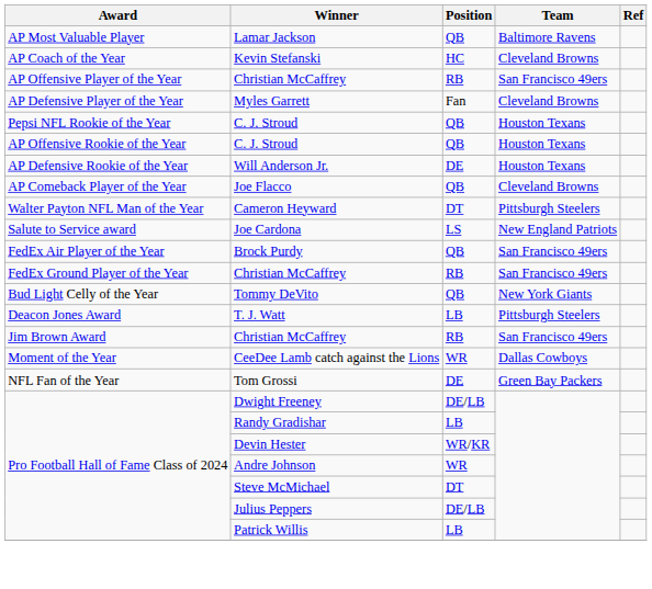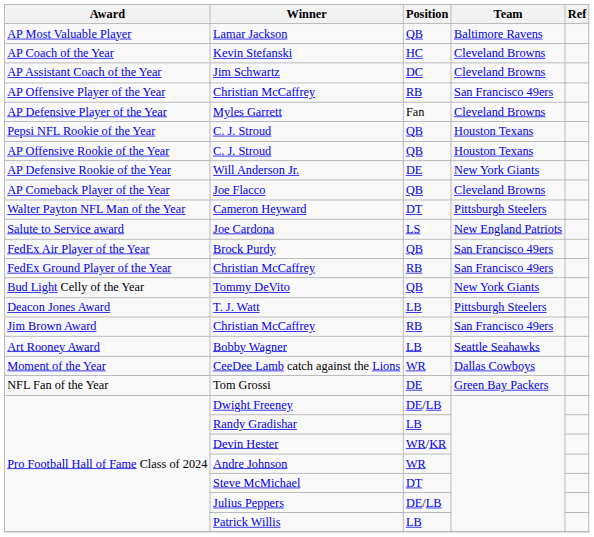 <table class="wikitable source">
 <tr>
 <th>Award</th>
 <th>Winner</th>
 <th>Position</th>
 <th>Team</th>
 <th>Ref</th>
 </tr>
 <tr>
 <td><a href='#'>AP Most Valuable Player</a></td>
 <td><a href='#'>Lamar Jackson</a></td>
 <td><a href='#'>QB</a></td>
 <td><a href='#'>Baltimore Ravens</a></td>
 <td></td>
 </tr>
 <tr>
 <td><a href='#'>AP Coach of the Year</a></td>
 <td><a href='#'>Kevin Stefanski</a></td>
 <td><a href='#'>HC</a></td>
+<td><a href='#'>Cleveland Browns</a></td>
+<td></td>
+</tr>
+<tr>
+<td><a href='#'>AP Assistant Coach of the Year</a></td>
+<td><a href='#'>Jim Schwartz</a></td>
+<td><a href='#'>DC</a></td>
 <td><a href='#'>Cleveland Browns</a></td>
 <td></td>
 </tr>
 <tr>
 <td><a href='#'>AP Offensive Player of the Year</a></td>
 <td><a href='#'>Christian McCaffrey</a></td>
 <td><a href='#'>RB</a></td>
 <td><a href='#'>San Francisco 49ers</a></td>
 <td></td>
 </tr>
 <tr>
 <td><a href='#'>AP Defensive Player of the Year</a></td>
 <td><a href='#'>Myles Garrett</a></td>
 <td>Fan</td>
 <td><a href='#'>Cleveland Browns</a></td>
 <td></td>
 </tr>
 <tr>
 <td><a href='#'>Pepsi NFL Rookie of the Year</a></td>
 <td><a href='#'>C. J. Stroud</a></td>
 <td><a href='#'>QB</a></td>
 <td><a href='#'>Houston Texans</a></td>
 <td></td>
 </tr>
 <tr>
 <td><a href='#'>AP Offensive Rookie of the Year</a></td>
 <td><a href='#'>C. J. Stroud</a></td>
 <td><a href='#'>QB</a></td>
 <td><a href='#'>Houston Texans</a></td>
 <td></td>
 </tr>
 <tr>
 <td><a href='#'>AP Defensive Rookie of the Year</a></td>
 <td><a href='#'>Will Anderson Jr.</a></td>
 <td><a href='#'>DE</a></td>
-<td><a href='#'>Houston Texans</a></td>
+<td><a href='#'>New York Giants</a></td>
 <td></td>
 </tr>
 <tr>
 <td><a href='#'>AP Comeback Player of the Year</a></td>
 <td><a href='#'>Joe Flacco</a></td>
 <td><a href='#'>QB</a></td>
 <td><a href='#'>Cleveland Browns</a></td>
 <td></td>
 </tr>
 <tr>
 <td><a href='#'>Walter Payton NFL Man of the Year</a></td>
 <td><a href='#'>Cameron Heyward</a></td>
 <td><a href='#'>DT</a></td>
 <td><a href='#'>Pittsburgh Steelers</a></td>
 <td></td>
 </tr>
 <tr>
 <td><a href='#'>Salute to Service award</a></td>
 <td><a href='#'>Joe Cardona</a></td>
 <td><a href='#'>LS</a></td>
 <td><a href='#'>New England Patriots</a></td>
 <td></td>
 </tr>
 <tr>
 <td><a href='#'>FedEx Air Player of the Year</a></td>
 <td><a href='#'>Brock Purdy</a></td>
 <td><a href='#'>QB</a></td>
 <td><a href='#'>San Francisco 49ers</a></td>
 <td></td>
 </tr>
 <tr>
 <td><a href='#'>FedEx Ground Player of the Year</a></td>
 <td><a href='#'>Christian McCaffrey</a></td>
 <td><a href='#'>RB</a></td>
 <td><a href='#'>San Francisco 49ers</a></td>
 <td></td>
 </tr>
 <tr>
 <td><a href='#'>Bud Light</a> Celly of the Year</td>
 <td><a href='#'>Tommy DeVito</a></td>
 <td><a href='#'>QB</a></td>
 <td><a href='#'>New York Giants</a></td>
 <td></td>
 </tr>
 <tr>
 <td><a href='#'>Deacon Jones Award</a></td>
 <td><a href='#'>T. J. Watt</a></td>
 <td><a href='#'>LB</a></td>
 <td><a href='#'>Pittsburgh Steelers</a></td>
 <td></td>
 </tr>
 <tr>
 <td><a href='#'>Jim Brown Award</a></td>
 <td><a href='#'>Christian McCaffrey</a></td>
 <td><a href='#'>RB</a></td>
 <td><a href='#'>San Francisco 49ers</a></td>
 <td></td>
 </tr>
 <tr>
+<td><a href='#'>Art Rooney Award</a></td>
+<td><a href='#'>Bobby Wagner</a></td>
+<td><a href='#'>LB</a></td>
+<td><a href='#'>Seattle Seahawks</a></td>
+<td></td>
+</tr>
+<tr>
 <td><a href='#'>Moment of the Year</a></td>
 <td><a href='#'>CeeDee Lamb</a> catch against the <a href='#'>Lions</a></td>
 <td><a href='#'>WR</a></td>
 <td><a href='#'>Dallas Cowboys</a></td>
 <td></td>
 </tr>
 <tr>
 <td>NFL Fan of the Year</td>
 <td>Tom Grossi</td>
 <td><a href='#'>DE</a></td>
 <td><a href='#'>Green Bay Packers</a></td>
 <td></td>
 </tr>
 <tr>
 <td rowspan="7"><a href='#'>Pro Football Hall of Fame</a> Class of 2024</td>
 <td><a href='#'>Dwight Freeney</a></td>
 <td><a href='#'>DE</a>/<a href='#'>LB</a></td>
 <td rowspan="7"></td>
 <td></td>
 </tr>
 <tr>
 <td><a href='#'>Randy Gradishar</a></td>
 <td><a href='#'>LB</a></td>
 <td></td>
 </tr>
 <tr>
 <td><a href='#'>Devin Hester</a></td>
 <td><a href='#'>WR</a>/<a href='#'>KR</a></td>
 <td></td>
 </tr>
 <tr>
 <td><a href='#'>Andre Johnson</a></td>
 <td><a href='#'>WR</a></td>
 <td></td>
 </tr>
 <tr>
 <td><a href='#'>Steve McMichael</a></td>
 <td><a href='#'>DT</a></td>
 <td></td>
 </tr>
 <tr>
 <td><a href='#'>Julius Peppers</a></td>
 <td><a href='#'>DE</a>/<a href='#'>LB</a></td>
 <td></td>
 </tr>
 <tr>
 <td><a href='#'>Patrick Willis</a></td>
 <td><a href='#'>LB</a></td>
 <td></td>
 </tr>
 <tr>
 </tr>
 </table>
